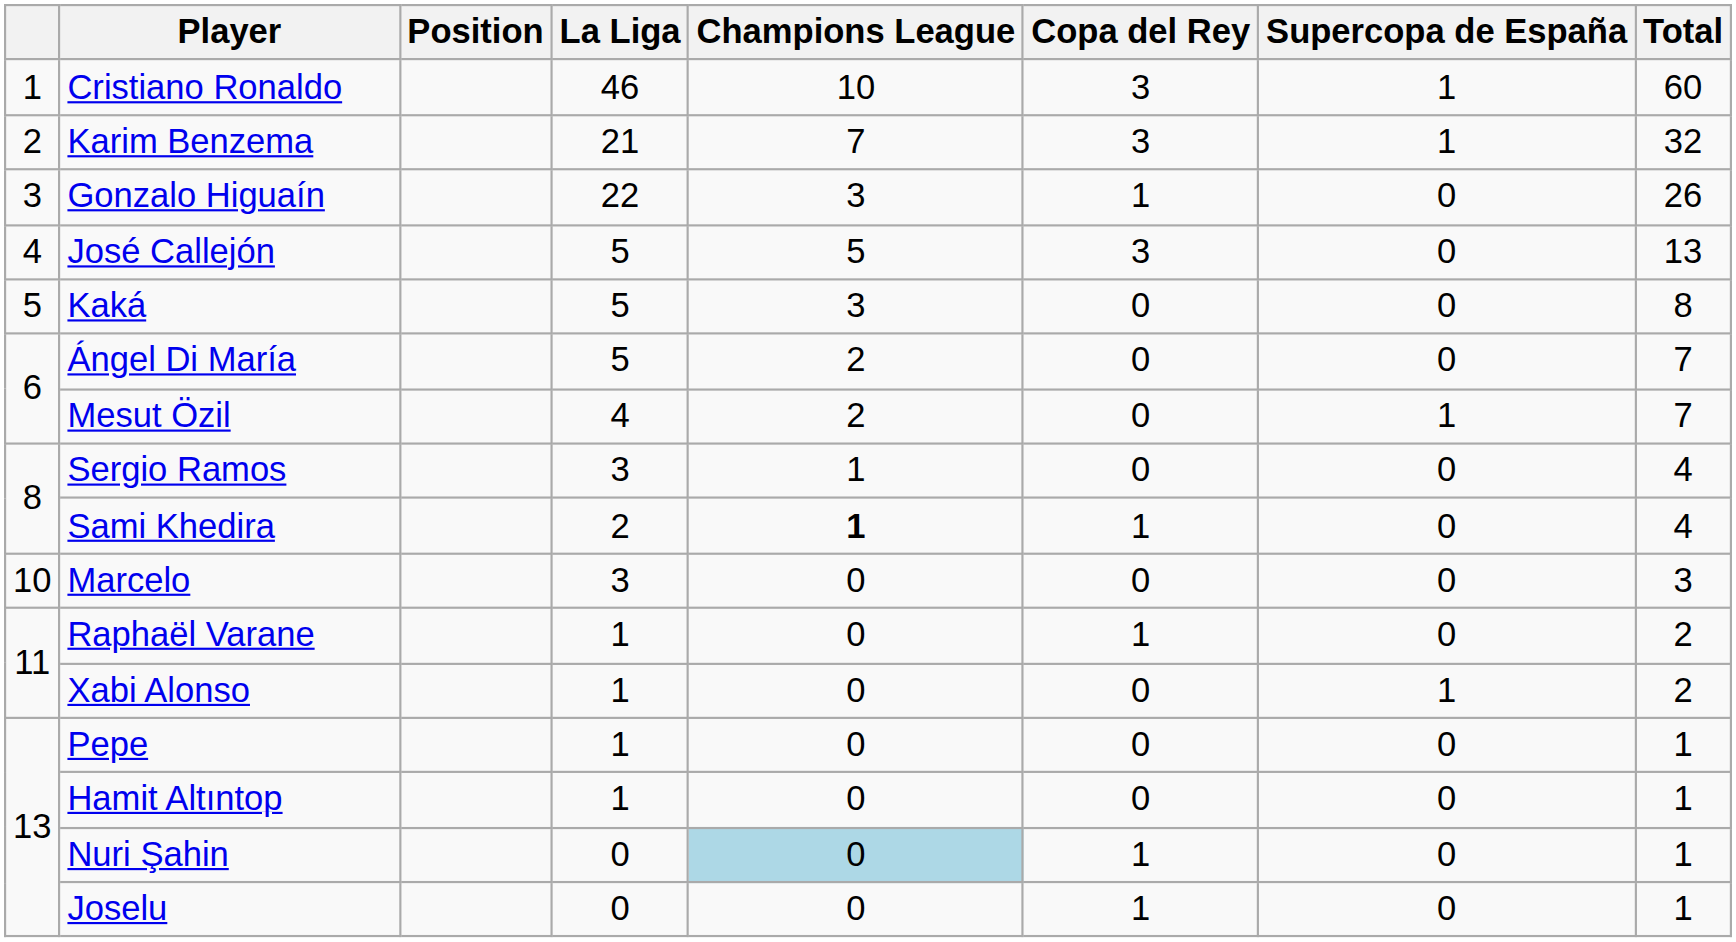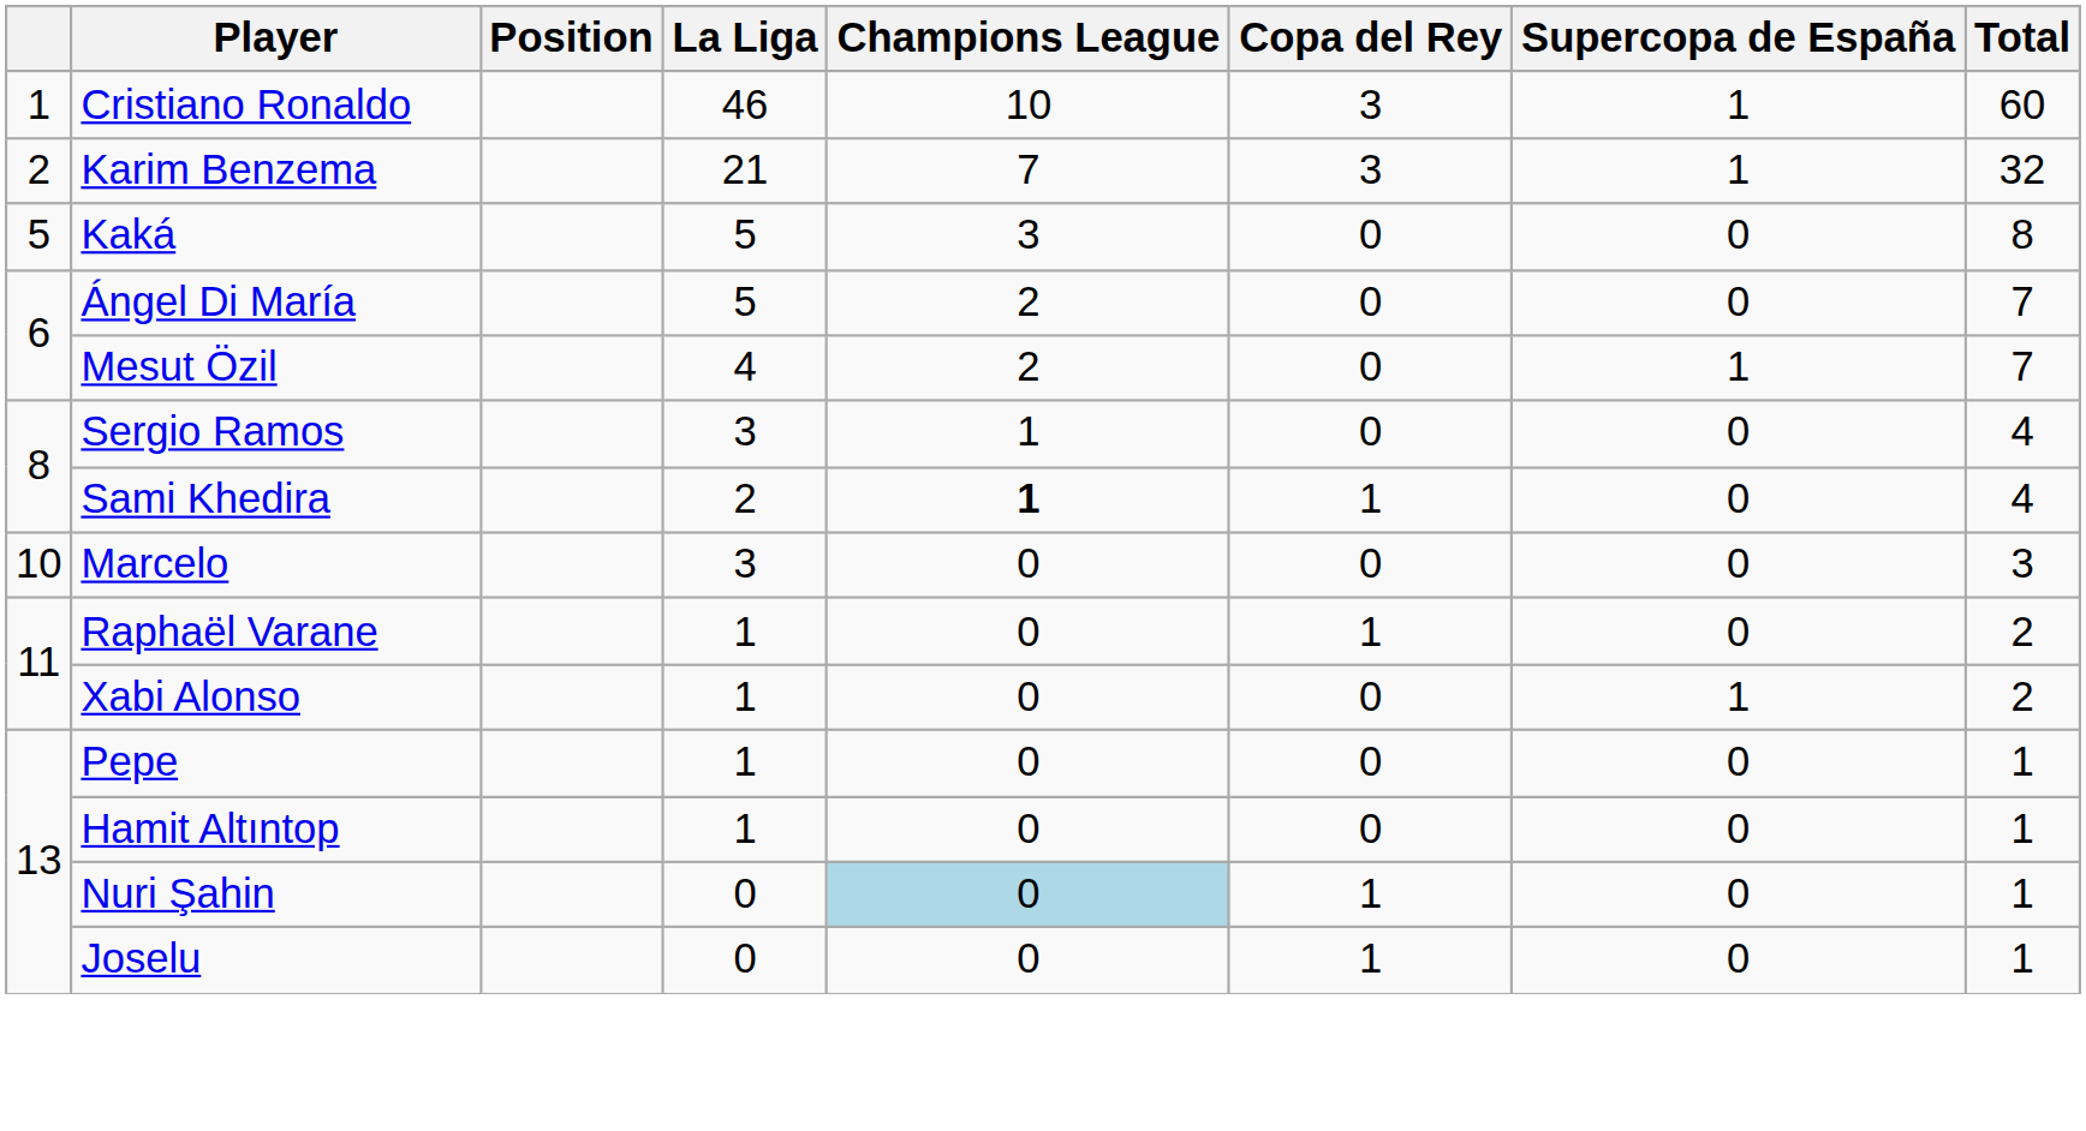 <table class="wikitable">
 <tr>
 <th></th>
 <th style="width:150px">Player</th>
 <th>Position</th>
 <th>La Liga</th>
 <th>Champions League</th>
 <th>Copa del Rey</th>
 <th>Supercopa de España</th>
 <th>Total</th>
 </tr>
 <tr>
 <td align=center>1</td>
 <td> <a href='#'>Cristiano Ronaldo</a></td>
 <td align=center></td>
 <td align=center>46</td>
 <td align=center>10</td>
 <td align=center>3</td>
 <td align=center>1</td>
 <td align=center>60</td>
 </tr>
 <tr>
 <td align=center>2</td>
 <td> <a href='#'>Karim Benzema</a></td>
 <td align=center></td>
 <td align=center>21</td>
 <td align=center>7</td>
 <td align=center>3</td>
 <td align=center>1</td>
 <td align=center>32</td>
-</tr>
-<tr>
-<td align=center>3</td>
-<td> <a href='#'>Gonzalo Higuaín</a></td>
-<td align=center></td>
-<td align=center>22</td>
-<td align=center>3</td>
-<td align=center>1</td>
-<td align=center>0</td>
-<td align=center>26</td>
-</tr>
-<tr>
-<td align=center>4</td>
-<td> <a href='#'>José Callejón</a></td>
-<td align=center></td>
-<td align=center>5</td>
-<td align=center>5</td>
-<td align=center>3</td>
-<td align=center>0</td>
-<td align=center>13</td>
 </tr>
 <tr>
 <td align=center>5</td>
 <td> <a href='#'>Kaká</a></td>
 <td align=center></td>
 <td align=center>5</td>
 <td align=center>3</td>
 <td align=center>0</td>
 <td align=center>0</td>
 <td align=center>8</td>
 </tr>
 <tr>
 <td align=center rowspan=2>6</td>
 <td> <a href='#'>Ángel Di María</a></td>
 <td align=center></td>
 <td align=center>5</td>
 <td align=center>2</td>
 <td align=center>0</td>
 <td align=center>0</td>
 <td align=center>7</td>
 </tr>
 <tr>
 <td> <a href='#'>Mesut Özil</a></td>
 <td align=center></td>
 <td align=center>4</td>
 <td align=center>2</td>
 <td align=center>0</td>
 <td align=center>1</td>
 <td align=center>7</td>
 </tr>
 <tr>
 <td align=center rowspan=2>8</td>
 <td> <a href='#'>Sergio Ramos</a></td>
 <td align=center></td>
 <td align=center>3</td>
 <td align=center>1</td>
 <td align=center>0</td>
 <td align=center>0</td>
 <td align=center>4</td>
 </tr>
 <tr>
 <td> <a href='#'>Sami Khedira</a></td>
 <td align=center></td>
 <td align=center>2</td>
 <td align=center><strong>1</strong></td>
 <td align=center>1</td>
 <td align=center>0</td>
 <td align=center>4</td>
 </tr>
 <tr>
 <td align=center>10</td>
 <td> <a href='#'>Marcelo</a></td>
 <td align=center></td>
 <td align=center>3</td>
 <td align=center>0</td>
 <td align=center>0</td>
 <td align=center>0</td>
 <td align=center>3</td>
 </tr>
 <tr>
 <td align=center rowspan=2>11</td>
 <td> <a href='#'>Raphaël Varane</a></td>
 <td align=center></td>
 <td align=center>1</td>
 <td align=center>0</td>
 <td align=center>1</td>
 <td align=center>0</td>
 <td align=center>2</td>
 </tr>
 <tr>
 <td> <a href='#'>Xabi Alonso</a></td>
 <td align=center></td>
 <td align=center>1</td>
 <td align=center>0</td>
 <td align=center>0</td>
 <td align=center>1</td>
 <td align=center>2</td>
 </tr>
 <tr>
 <td style="text-align:center" rowspan="4">13</td>
 <td> <a href='#'>Pepe</a></td>
 <td align=center></td>
 <td align=center>1</td>
 <td align=center>0</td>
 <td align=center>0</td>
 <td align=center>0</td>
 <td align=center>1</td>
 </tr>
 <tr>
 <td> <a href='#'>Hamit Altıntop</a></td>
 <td align=center></td>
 <td align=center>1</td>
 <td align=center>0</td>
 <td align=center>0</td>
 <td align=center>0</td>
 <td align=center>1</td>
 </tr>
 <tr>
 <td> <a href='#'>Nuri Şahin</a></td>
 <td align=center></td>
 <td align=center>0</td>
 <td align=center style="background: lightblue;">0</td>
 <td align=center>1</td>
 <td align=center>0</td>
 <td align=center>1</td>
 </tr>
 <tr>
 <td> <a href='#'>Joselu</a></td>
 <td align=center></td>
 <td align=center>0</td>
 <td align=center>0</td>
 <td align=center>1</td>
 <td align=center>0</td>
 <td align=center>1</td>
 </tr>
 </table>
